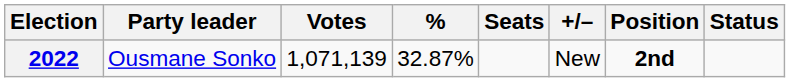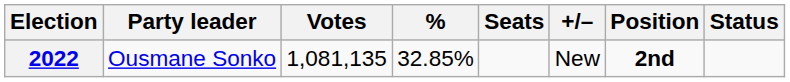 <table class="wikitable" style="text-align:center">
 <tr>
 <th>Election</th>
 <th>Party leader</th>
 <th>Votes</th>
 <th>%</th>
 <th>Seats</th>
 <th>+/–</th>
 <th><strong>Position</strong></th>
 <th><strong>Status</strong></th>
 </tr>
 <tr>
 <th><a href='#'>2022</a></th>
 <td><a href='#'>Ousmane Sonko</a></td>
-<td>1,071,139</td>
-<td>32.87%</td>
+<td>1,081,135</td>
+<td>32.85%</td>
 <td></td>
 <td>New</td>
 <td><strong> 2nd</strong></td>
 <td></td>
 </tr>
 </table>
